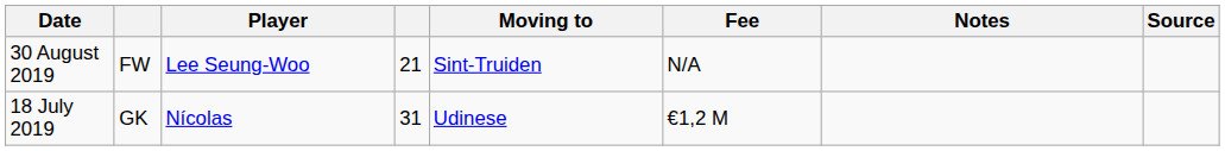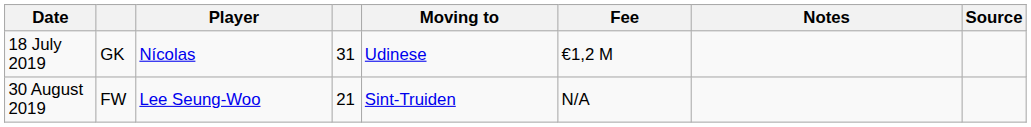 <table class="wikitable sortable">
 <tr>
 <th style="width:80px;">Date</th>
 <th style="width:30px;"></th>
 <th style="width:180px;">Player</th>
 <th style="width:20px;"></th>
 <th style="width:180px;">Moving to</th>
 <th style="width:120px;" class="unsortable">Fee</th>
 <th style="width:250px;" class="unsortable">Notes</th>
 <th style="width:20px;">Source</th>
 </tr>
 <tr>
+<td>18 July 2019</td>
+<td>GK</td>
+<td> <a href='#'>Nícolas</a></td>
+<td>31</td>
+<td> <a href='#'>Udinese</a></td>
+<td>€1,2 M</td>
+<td></td>
+<td></td>
+</tr>
+<tr>
 <td>30 August 2019</td>
 <td>FW</td>
 <td> <a href='#'>Lee Seung-Woo</a></td>
 <td>21</td>
 <td> <a href='#'>Sint-Truiden</a></td>
 <td>N/A</td>
 <td></td>
 <td></td>
 </tr>
-<tr>
-<td>18 July 2019</td>
-<td>GK</td>
-<td> <a href='#'>Nícolas</a></td>
-<td>31</td>
-<td> <a href='#'>Udinese</a></td>
-<td>€1,2 M</td>
-<td></td>
-<td></td>
-</tr>
 </table>
